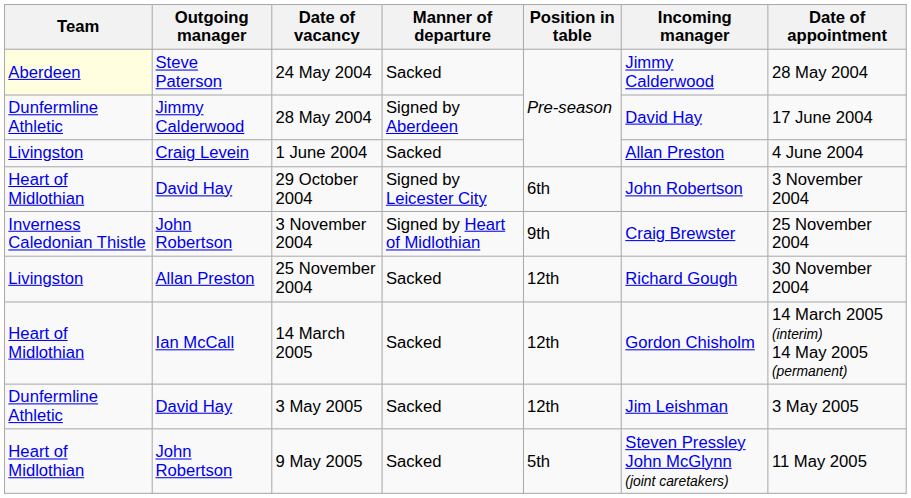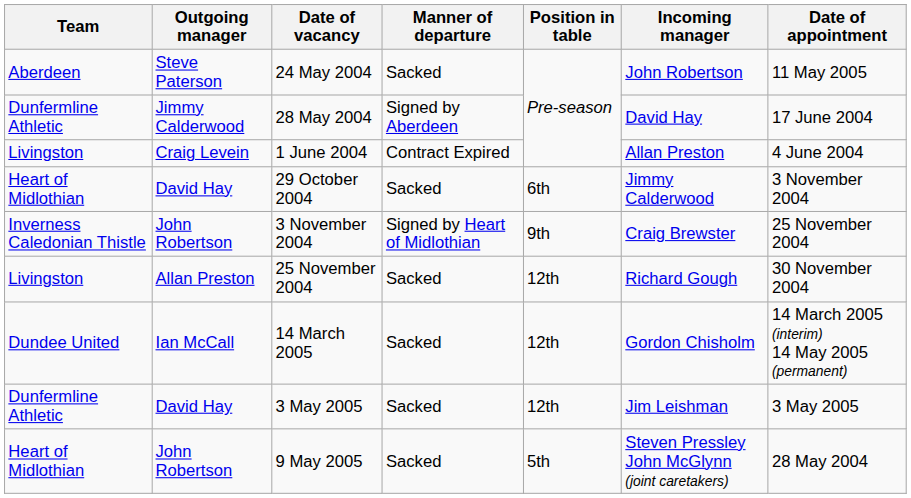 <table class="wikitable sortable">
 <tr>
 <th>Team</th>
 <th>Outgoing manager</th>
 <th>Date of vacancy</th>
 <th>Manner of departure</th>
 <th>Position in table</th>
 <th>Incoming manager</th>
 <th>Date of appointment</th>
 </tr>
 <tr>
-<td style="background: lightyellow;"><a href='#'>Aberdeen</a></td>
+<td><a href='#'>Aberdeen</a></td>
 <td> <a href='#'>Steve Paterson</a></td>
 <td>24 May 2004</td>
 <td>Sacked</td>
 <td rowspan=3><em>Pre-season</em></td>
-<td> <a href='#'>Jimmy Calderwood</a></td>
-<td>28 May 2004</td>
+<td> <a href='#'>John Robertson</a></td>
+<td>11 May 2005</td>
 </tr>
 <tr>
 <td><a href='#'>Dunfermline Athletic</a></td>
 <td> <a href='#'>Jimmy Calderwood</a></td>
 <td>28 May 2004</td>
 <td>Signed by <a href='#'>Aberdeen</a></td>
 <td> <a href='#'>David Hay</a></td>
 <td>17 June 2004</td>
 </tr>
 <tr>
 <td><a href='#'>Livingston</a></td>
 <td> <a href='#'>Craig Levein</a></td>
 <td>1 June 2004</td>
-<td>Sacked</td>
+<td>Contract Expired</td>
 <td> <a href='#'>Allan Preston</a></td>
 <td>4 June 2004</td>
 </tr>
 <tr>
 <td><a href='#'>Heart of Midlothian</a></td>
 <td> <a href='#'>David Hay</a></td>
 <td>29 October 2004</td>
-<td>Signed by <a href='#'>Leicester City</a></td>
+<td>Sacked</td>
 <td>6th</td>
-<td> <a href='#'>John Robertson</a></td>
+<td> <a href='#'>Jimmy Calderwood</a></td>
 <td>3 November 2004</td>
 </tr>
 <tr>
 <td><a href='#'>Inverness Caledonian Thistle</a></td>
 <td> <a href='#'>John Robertson</a></td>
 <td>3 November 2004</td>
 <td>Signed by <a href='#'>Heart of Midlothian</a></td>
 <td>9th</td>
 <td> <a href='#'>Craig Brewster</a></td>
 <td>25 November 2004</td>
 </tr>
 <tr>
 <td><a href='#'>Livingston</a></td>
 <td> <a href='#'>Allan Preston</a></td>
 <td>25 November 2004</td>
 <td>Sacked</td>
 <td>12th</td>
 <td> <a href='#'>Richard Gough</a></td>
 <td>30 November 2004</td>
 </tr>
 <tr>
-<td><a href='#'>Heart of Midlothian</a></td>
+<td><a href='#'>Dundee United</a></td>
 <td> <a href='#'>Ian McCall</a></td>
 <td>14 March 2005</td>
 <td>Sacked</td>
 <td>12th</td>
 <td> <a href='#'>Gordon Chisholm</a></td>
 <td>14 March 2005 <em><small>(interim)</small></em><br>14 May 2005 <em><small>(permanent)</small></em></td>
 </tr>
 <tr>
 <td><a href='#'>Dunfermline Athletic</a></td>
 <td> <a href='#'>David Hay</a></td>
 <td>3 May 2005</td>
 <td>Sacked</td>
 <td>12th</td>
 <td> <a href='#'>Jim Leishman</a></td>
 <td>3 May 2005</td>
 </tr>
 <tr>
 <td><a href='#'>Heart of Midlothian</a></td>
 <td> <a href='#'>John Robertson</a></td>
 <td>9 May 2005</td>
 <td>Sacked</td>
 <td>5th</td>
 <td> <a href='#'>Steven Pressley</a><br> <a href='#'>John McGlynn</a> <small><em>(joint caretakers)</em></small></td>
-<td>11 May 2005</td>
+<td>28 May 2004</td>
 </tr>
 </table>
